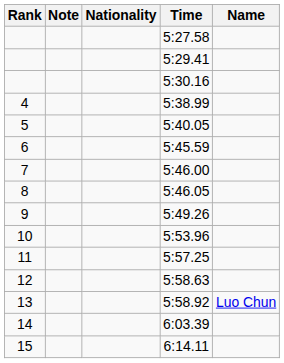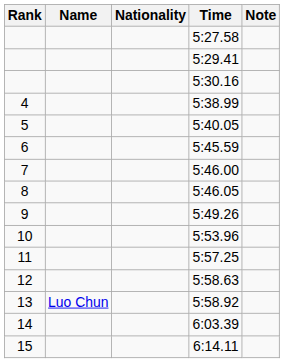 <table class="wikitable sortable" style="text-align:center">
 <tr>
 <th>Rank</th>
-<th>Note</th>
+<th>Name</th>
 <th>Nationality</th>
 <th>Time</th>
-<th>Name</th>
+<th>Note</th>
 </tr>
 <tr>
 <td></td>
-<td></td>
+<td align=left></td>
 <td align=left></td>
 <td>5:27.58</td>
-<td align=left></td>
+<td></td>
 </tr>
 <tr>
 <td></td>
-<td></td>
+<td align=left></td>
 <td align=left></td>
 <td>5:29.41</td>
-<td align=left></td>
+<td></td>
 </tr>
 <tr>
 <td></td>
-<td></td>
+<td align=left></td>
 <td align=left></td>
 <td>5:30.16</td>
-<td align=left></td>
+<td></td>
 </tr>
 <tr>
 <td>4</td>
-<td></td>
+<td align=left></td>
 <td align=left></td>
 <td>5:38.99</td>
-<td align=left></td>
+<td></td>
 </tr>
 <tr>
 <td>5</td>
-<td></td>
+<td align=left></td>
 <td align=left></td>
 <td>5:40.05</td>
-<td align=left></td>
+<td></td>
 </tr>
 <tr>
 <td>6</td>
-<td></td>
+<td align=left></td>
 <td align=left></td>
 <td>5:45.59</td>
-<td align=left></td>
+<td></td>
 </tr>
 <tr>
 <td>7</td>
-<td></td>
+<td align=left></td>
 <td align=left></td>
 <td>5:46.00</td>
-<td align=left></td>
+<td></td>
 </tr>
 <tr>
 <td>8</td>
-<td></td>
+<td align=left></td>
 <td align=left></td>
 <td>5:46.05</td>
-<td align=left></td>
+<td></td>
 </tr>
 <tr>
 <td>9</td>
-<td></td>
+<td align=left></td>
 <td align=left></td>
 <td>5:49.26</td>
-<td align=left></td>
+<td></td>
 </tr>
 <tr>
 <td>10</td>
-<td></td>
+<td align=left></td>
 <td align=left></td>
 <td>5:53.96</td>
-<td align=left></td>
+<td></td>
 </tr>
 <tr>
 <td>11</td>
-<td></td>
+<td align=left></td>
 <td align=left></td>
 <td>5:57.25</td>
-<td align=left></td>
+<td></td>
 </tr>
 <tr>
 <td>12</td>
-<td></td>
+<td align=left></td>
 <td align=left></td>
 <td>5:58.63</td>
-<td align=left></td>
+<td></td>
 </tr>
 <tr>
 <td>13</td>
-<td></td>
+<td align=left><a href='#'>Luo Chun</a></td>
 <td align=left></td>
 <td>5:58.92</td>
-<td align=left><a href='#'>Luo Chun</a></td>
+<td></td>
 </tr>
 <tr>
 <td>14</td>
-<td></td>
+<td align=left></td>
 <td align=left></td>
 <td>6:03.39</td>
-<td align=left></td>
+<td></td>
 </tr>
 <tr>
 <td>15</td>
-<td></td>
+<td align=left></td>
 <td align=left></td>
 <td>6:14.11</td>
-<td align=left></td>
+<td></td>
 </tr>
 </table>
